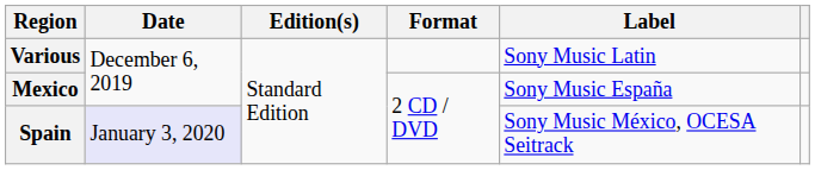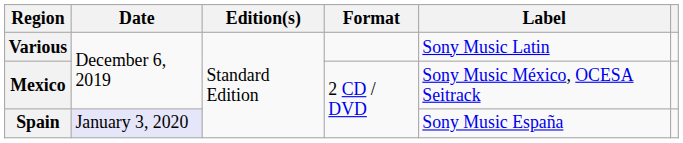 <table class="wikitable plainrowheaders">
 <tr>
 <th scope="col">Region</th>
 <th scope="col">Date</th>
 <th scope="col">Edition(s)</th>
 <th scope="col">Format</th>
 <th scope="col">Label</th>
 <th scope="col"></th>
 </tr>
 <tr>
 <th scope="row">Various</th>
 <td rowspan="2">December 6, 2019</td>
 <td rowspan="3">Standard Edition</td>
 <td rowspan="1"></td>
 <td rowspan="1"><a href='#'>Sony Music Latin</a></td>
 <td></td>
 </tr>
 <tr>
 <th scope="row">Mexico</th>
 <td rowspan="2">2 <a href='#'>CD</a> / <a href='#'>DVD</a></td>
-<td rowspan="1"><a href='#'>Sony Music España</a></td>
+<td rowspan="1"><a href='#'>Sony Music México</a>, <a href='#'>OCESA Seitrack</a></td>
 <td></td>
 </tr>
 <tr>
 <th scope="row">Spain</th>
 <td rowspan="1" style="background: lavender;">January 3, 2020</td>
-<td rowspan="1"><a href='#'>Sony Music México</a>, <a href='#'>OCESA Seitrack</a></td>
+<td rowspan="1"><a href='#'>Sony Music España</a></td>
 <td></td>
 </tr>
 </table>
